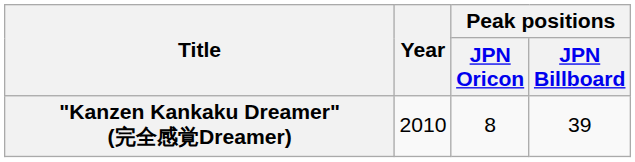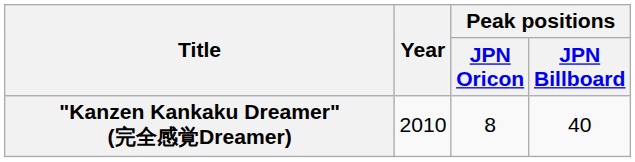 <table class="wikitable plainrowheaders" style="text-align:center;">
 <tr>
 <th scope="col" rowspan="2" style="width:18em;">Title</th>
 <th scope="col" rowspan="2">Year</th>
 <th scope="col" colspan="2">Peak positions</th>
 </tr>
 <tr>
 <th style="width:50px;" scope="col"><a href='#'>JPN<br>Oricon</a></th>
 <th style="width:50px;" scope="col"><a href='#'>JPN<br>Billboard</a></th>
 </tr>
 <tr>
 <th ! scope="row">"Kanzen Kankaku Dreamer" <br>(完全感覚Dreamer)</th>
 <td>2010</td>
 <td>8</td>
-<td>39</td>
+<td>40</td>
 </tr>
 </table>
